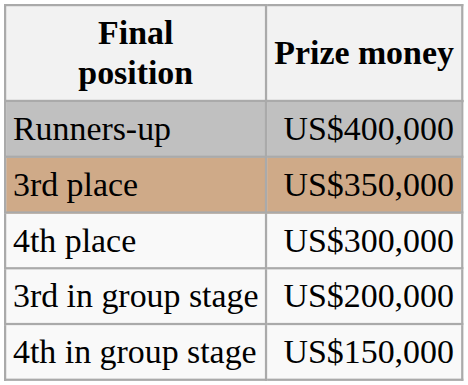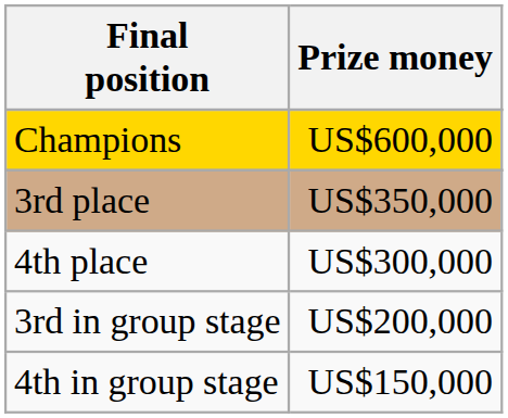 <table class="wikitable" style="font-size: 95%;">
 <tr>
 <th>Final<br>position</th>
 <th>Prize money</th>
 </tr>
 <tr>
 </tr>
+<tr style="background:gold;">
+<td>Champions</td>
+<td align="right">US$600,000</td>
+</tr>
 <tr>
-</tr>
-<tr style="background:silver;">
-<td>Runners-up</td>
-<td align="right">US$400,000</td>
 </tr>
 <tr bgcolor=cfaa88>
 <td>3rd place</td>
 <td align="right">US$350,000</td>
 </tr>
 <tr>
 <td>4th place</td>
 <td align="right">US$300,000</td>
 </tr>
 <tr>
 <td>3rd in group stage</td>
 <td align="right">US$200,000</td>
 </tr>
 <tr>
 <td>4th in group stage</td>
 <td align="right">US$150,000</td>
 </tr>
 </table>
